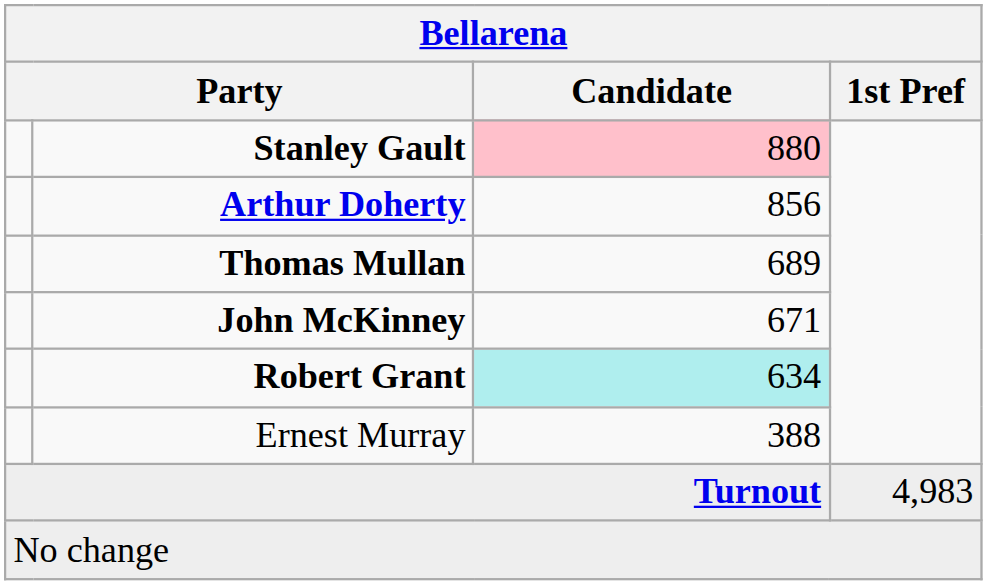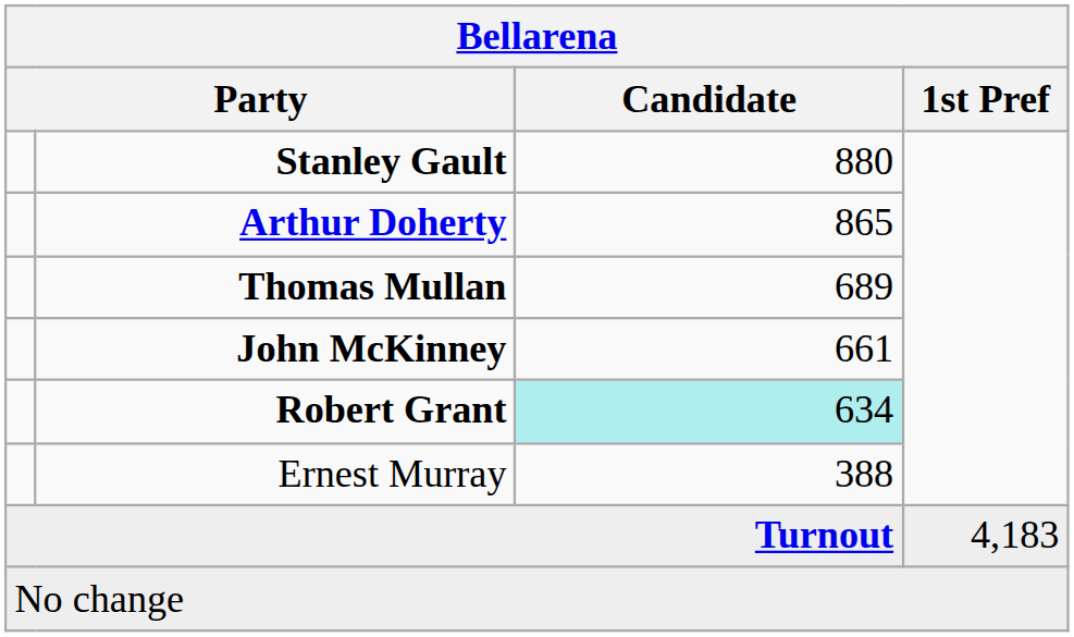 <table class="wikitable">
 <tr>
 <th colspan="4" align="center"><a href='#'>Bellarena</a></th>
 </tr>
 <tr>
 <th colspan="2" align="center" width=200>Party</th>
 <th width=150>Candidate</th>
 <th width=60>1st Pref</th>
 </tr>
 <tr>
 <td></td>
 <td align="right"><strong>Stanley Gault</strong></td>
-<td align="right" style="background: pink;">880</td>
+<td align="right">880</td>
 </tr>
 <tr>
 <td></td>
 <td align="right"><strong><a href='#'>Arthur Doherty</a></strong></td>
-<td align="right">856</td>
+<td align="right">865</td>
 </tr>
 <tr>
 <td></td>
 <td align="right"><strong>Thomas Mullan</strong></td>
 <td align="right">689</td>
 </tr>
 <tr>
 <td></td>
 <td align="right"><strong>John McKinney</strong></td>
-<td align="right">671</td>
+<td align="right">661</td>
 </tr>
 <tr>
 <td></td>
 <td align="right"><strong>Robert Grant</strong></td>
 <td align="right" style="background: paleturquoise;">634</td>
 </tr>
 <tr>
 <td></td>
 <td align="right">Ernest Murray</td>
 <td align="right">388</td>
 </tr>
 <tr bgcolor="EEEEEE">
 <td colspan=3 align="right"><strong><a href='#'>Turnout</a></strong></td>
-<td align="right">4,983</td>
+<td align="right">4,183</td>
 </tr>
 <tr bgcolor="EEEEEE">
 <td colspan=4>No change</td>
 </tr>
 </table>
